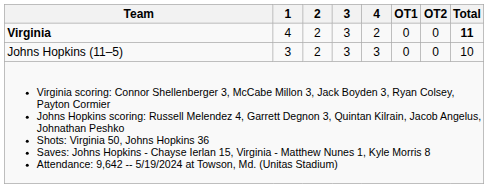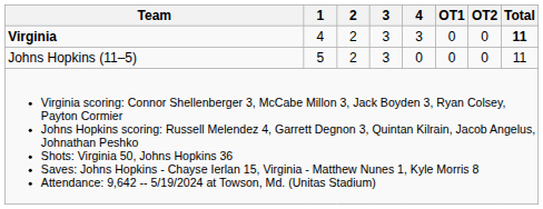 <table class="wikitable" style="text-align:center; max-width:40em">
 <tr>
 <th>Team</th>
 <th style="width:2em">1</th>
 <th style="width:2em">2</th>
 <th style="width:2em">3</th>
 <th style="width:2em">4</th>
 <th style="width:2em">OT1</th>
 <th style="width:2em">OT2</th>
 <th style="width:2em">Total</th>
 </tr>
 <tr>
 <td style="text-align:left"><strong>Virginia</strong></td>
 <td>4</td>
 <td>2</td>
 <td>3</td>
-<td>2</td>
+<td>3</td>
 <td>0</td>
 <td>0</td>
 <td><strong>11</strong></td>
 </tr>
 <tr>
 <td style="text-align:left">Johns Hopkins (11–5)</td>
-<td>3</td>
+<td>5</td>
 <td>2</td>
-<td>3</td>
 <td>3</td>
 <td>0</td>
 <td>0</td>
-<td>10</td>
+<td>0</td>
+<td>11</td>
 </tr>
 <tr>
 <td colspan=8 style="text-align:left; font-size:88%;"><br><ul><li>Virginia scoring: Connor Shellenberger 3, McCabe Millon 3, Jack Boyden 3, Ryan Colsey, Payton Cormier</li><li>Johns Hopkins scoring: Russell Melendez 4, Garrett Degnon 3, Quintan Kilrain, Jacob Angelus, Johnathan Peshko</li><li>Shots: Virginia 50, Johns Hopkins 36</li><li>Saves: Johns Hopkins - Chayse Ierlan 15, Virginia - Matthew Nunes 1, Kyle Morris 8</li><li>Attendance: 9,642 -- 5/19/2024 at Towson, Md. (Unitas Stadium)</li></ul></td>
 </tr>
 </table>
